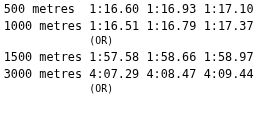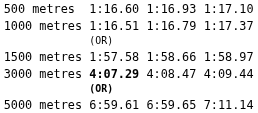 <table>
 <tr valign="top">
 <td>500 metres <br></td>
 <td></td>
 <td>1:16.60</td>
 <td></td>
 <td>1:16.93</td>
 <td></td>
 <td>1:17.10</td>
 </tr>
 <tr valign="top">
 <td>1000 metres <br></td>
 <td></td>
 <td>1:16.51<br><small>(OR)</small></td>
 <td></td>
 <td>1:16.79</td>
 <td></td>
 <td>1:17.37</td>
 </tr>
 <tr valign="top">
 <td>1500 metres <br></td>
 <td></td>
 <td>1:57.58 </td>
 <td></td>
 <td>1:58.66</td>
 <td></td>
 <td>1:58.97</td>
 </tr>
 <tr valign="top">
 <td>3000 metres <br></td>
 <td></td>
-<td>4:07.29<br><small>(OR)</small></td>
+<td><strong>4:07.29<br><small>(OR)</small></strong></td>
 <td></td>
 <td>4:08.47</td>
 <td></td>
 <td>4:09.44</td>
 </tr>
+<tr valign="top">
+<td>5000 metres <br></td>
+<td></td>
+<td>6:59.61 </td>
+<td></td>
+<td>6:59.65</td>
+<td></td>
+<td>7:11.14</td>
+</tr>
 </table>
